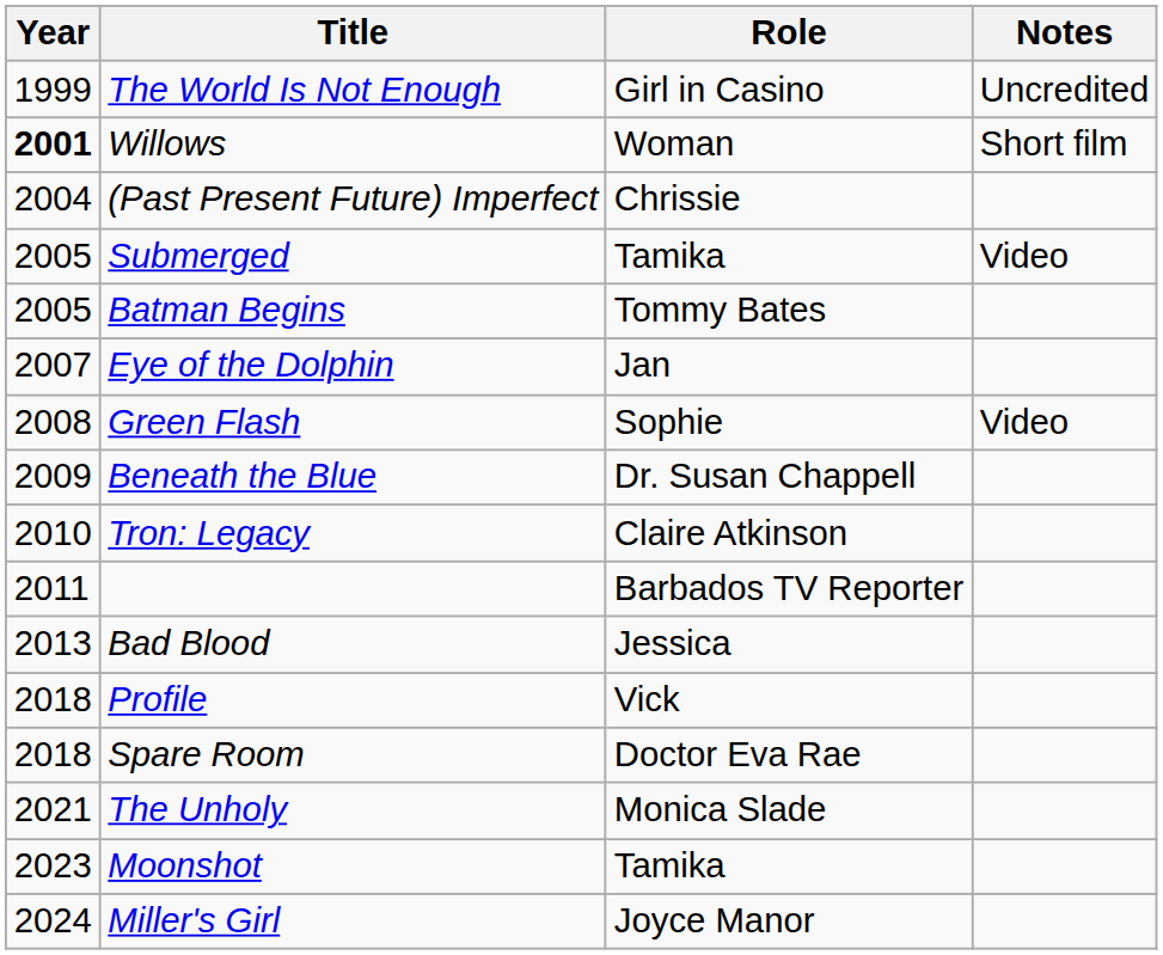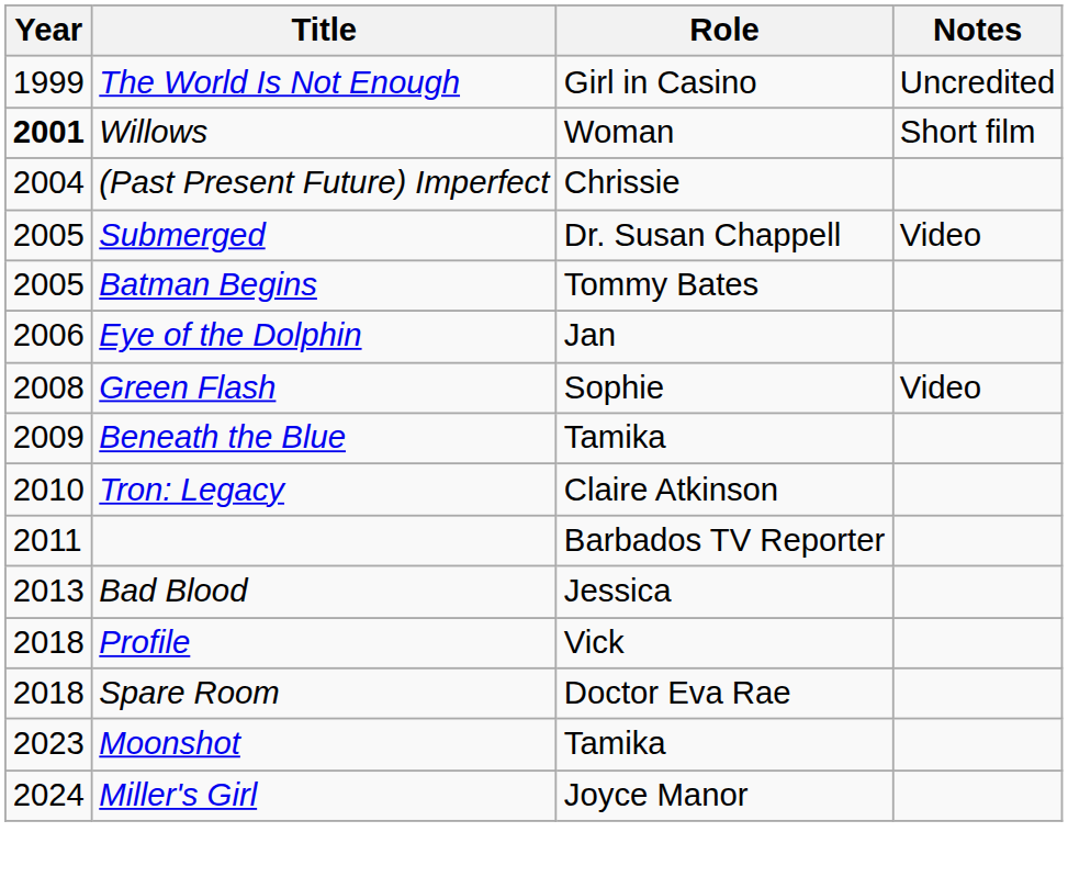 <table class="wikitable sortable">
 <tr>
 <th>Year</th>
 <th>Title</th>
 <th>Role</th>
 <th class="unsortable">Notes</th>
 </tr>
 <tr>
 <td>1999</td>
 <td><em><a href='#'>The World Is Not Enough</a></em></td>
 <td>Girl in Casino</td>
 <td>Uncredited</td>
 </tr>
 <tr>
 <td><strong>2001</strong></td>
 <td><em>Willows</em></td>
 <td>Woman</td>
 <td>Short film</td>
 </tr>
 <tr>
 <td>2004</td>
 <td><em>(Past Present Future) Imperfect</em></td>
 <td>Chrissie</td>
 <td></td>
 </tr>
 <tr>
 <td>2005</td>
 <td><em><a href='#'>Submerged</a></em></td>
-<td>Tamika</td>
+<td>Dr. Susan Chappell</td>
 <td>Video</td>
 </tr>
 <tr>
 <td>2005</td>
 <td><em><a href='#'>Batman Begins</a></em></td>
 <td>Tommy Bates</td>
 <td></td>
 </tr>
 <tr>
-<td>2007</td>
+<td>2006</td>
 <td><em><a href='#'>Eye of the Dolphin</a></em></td>
 <td>Jan</td>
 <td></td>
 </tr>
 <tr>
 <td>2008</td>
 <td><em><a href='#'>Green Flash</a></em></td>
 <td>Sophie</td>
 <td>Video</td>
 </tr>
 <tr>
 <td>2009</td>
 <td><em><a href='#'>Beneath the Blue</a></em></td>
-<td>Dr. Susan Chappell</td>
+<td>Tamika</td>
 <td></td>
 </tr>
 <tr>
 <td>2010</td>
 <td><em><a href='#'>Tron: Legacy</a></em></td>
 <td>Claire Atkinson</td>
 <td></td>
 </tr>
 <tr>
 <td>2011</td>
 <td><em></em></td>
 <td>Barbados TV Reporter</td>
 <td></td>
 </tr>
 <tr>
 <td>2013</td>
 <td><em>Bad Blood</em></td>
 <td>Jessica</td>
 <td></td>
 </tr>
 <tr>
 <td>2018</td>
 <td><em><a href='#'>Profile</a></em></td>
 <td>Vick</td>
 <td></td>
 </tr>
 <tr>
 <td>2018</td>
 <td><em>Spare Room </em></td>
 <td>Doctor Eva Rae</td>
 <td></td>
 </tr>
 <tr>
-<td>2021</td>
-<td><em><a href='#'>The Unholy</a></em></td>
-<td>Monica Slade</td>
-<td></td>
-</tr>
-<tr>
 <td>2023</td>
 <td><em><a href='#'>Moonshot</a></em></td>
 <td>Tamika</td>
 <td></td>
 </tr>
 <tr>
 <td>2024</td>
 <td><em><a href='#'>Miller's Girl</a></em></td>
 <td>Joyce Manor</td>
 <td></td>
 </tr>
 </table>
